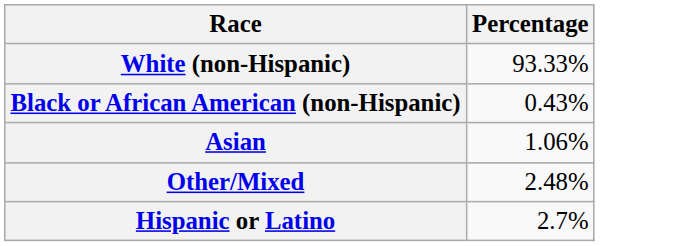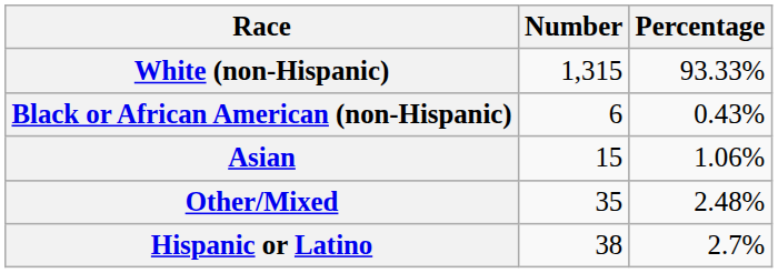 <table class="wikitable" style="text-align:right">
 <tr>
 <th scope="col">Race</th>
+<th scope="col">Number</th>
 <th scope="col">Percentage</th>
 </tr>
 <tr>
 <th scope="row"><a href='#'>White</a> (non-Hispanic)</th>
+<td>1,315</td>
 <td>93.33%</td>
 </tr>
 <tr>
 <th scope="row"><a href='#'>Black or African American</a> (non-Hispanic)</th>
+<td>6</td>
 <td>0.43%</td>
 </tr>
 <tr>
 <th scope="row"><a href='#'>Asian</a></th>
+<td>15</td>
 <td>1.06%</td>
 </tr>
 <tr>
 <th scope="row"><a href='#'>Other/Mixed</a></th>
+<td>35</td>
 <td>2.48%</td>
 </tr>
 <tr>
 <th scope="row"><a href='#'>Hispanic</a> or <a href='#'>Latino</a></th>
+<td>38</td>
 <td>2.7%</td>
 </tr>
 </table>
